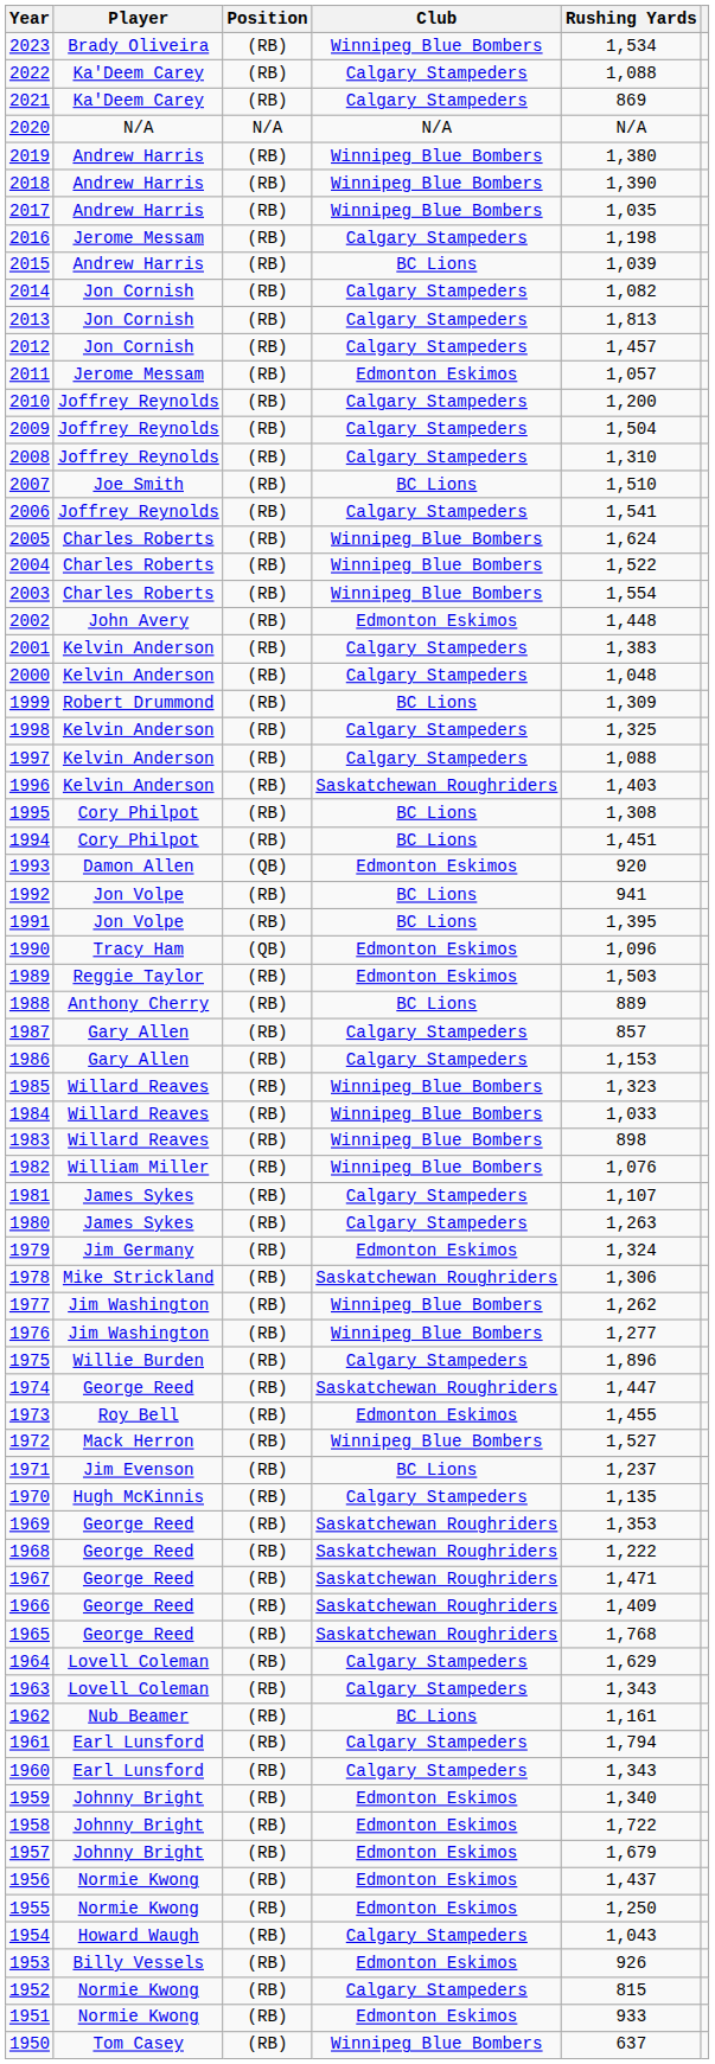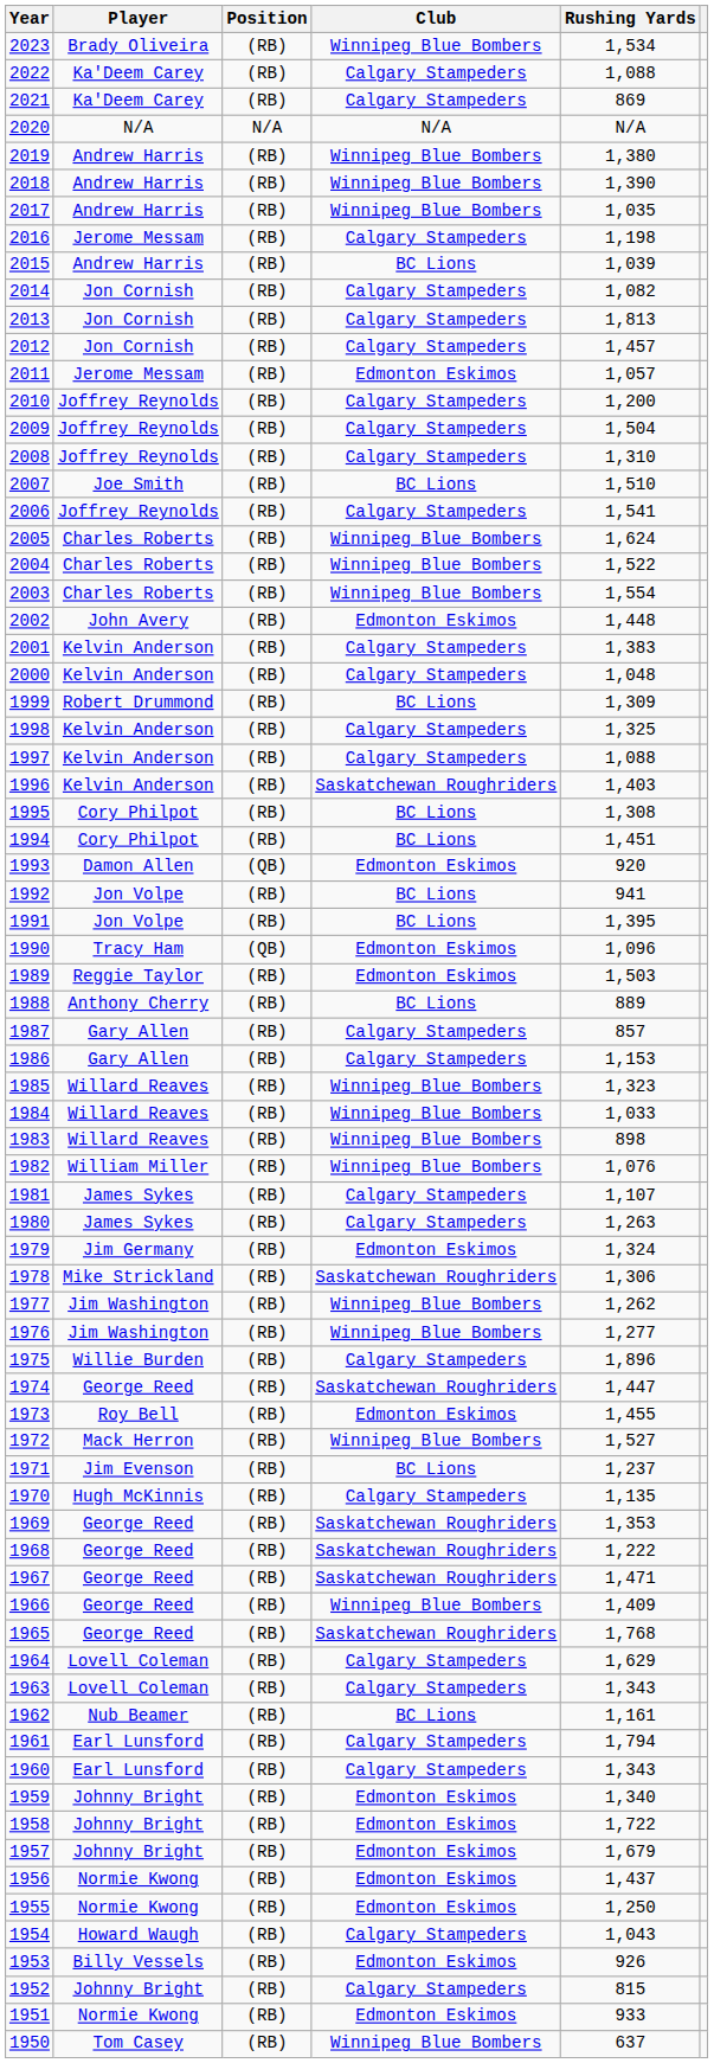 <table class="wikitable sortable" style="text-align:center">
 <tr>
 <th>Year</th>
 <th>Player</th>
 <th>Position</th>
 <th>Club</th>
 <th data-sort-type=number>Rushing Yards</th>
 <th class="unsortable"></th>
 </tr>
 <tr>
 <td><a href='#'>2023</a></td>
 <td><a href='#'>Brady Oliveira</a></td>
 <td>(RB)</td>
 <td><a href='#'>Winnipeg Blue Bombers</a></td>
 <td>1,534</td>
 <td></td>
 </tr>
 <tr>
 <td><a href='#'>2022</a></td>
 <td><a href='#'>Ka'Deem Carey</a></td>
 <td>(RB)</td>
 <td><a href='#'>Calgary Stampeders</a></td>
 <td>1,088</td>
 <td></td>
 </tr>
 <tr>
 <td><a href='#'>2021</a></td>
 <td><a href='#'>Ka'Deem Carey</a></td>
 <td>(RB)</td>
 <td><a href='#'>Calgary Stampeders</a></td>
 <td>869</td>
 <td></td>
 </tr>
 <tr>
 <td><a href='#'>2020</a></td>
 <td>N/A</td>
 <td>N/A</td>
 <td>N/A</td>
 <td>N/A</td>
 <td></td>
 </tr>
 <tr>
 <td><a href='#'>2019</a></td>
 <td><a href='#'>Andrew Harris</a></td>
 <td>(RB)</td>
 <td><a href='#'>Winnipeg Blue Bombers</a></td>
 <td>1,380</td>
 <td></td>
 </tr>
 <tr>
 <td><a href='#'>2018</a></td>
 <td><a href='#'>Andrew Harris</a></td>
 <td>(RB)</td>
 <td><a href='#'>Winnipeg Blue Bombers</a></td>
 <td>1,390</td>
 <td></td>
 </tr>
 <tr>
 <td><a href='#'>2017</a></td>
 <td><a href='#'>Andrew Harris</a></td>
 <td>(RB)</td>
 <td><a href='#'>Winnipeg Blue Bombers</a></td>
 <td>1,035</td>
 <td></td>
 </tr>
 <tr>
 <td><a href='#'>2016</a></td>
 <td><a href='#'>Jerome Messam</a></td>
 <td>(RB)</td>
 <td><a href='#'>Calgary Stampeders</a></td>
 <td>1,198</td>
 <td></td>
 </tr>
 <tr>
 <td><a href='#'>2015</a></td>
 <td><a href='#'>Andrew Harris</a></td>
 <td>(RB)</td>
 <td><a href='#'>BC Lions</a></td>
 <td>1,039</td>
 <td></td>
 </tr>
 <tr>
 <td><a href='#'>2014</a></td>
 <td><a href='#'>Jon Cornish</a></td>
 <td>(RB)</td>
 <td><a href='#'>Calgary Stampeders</a></td>
 <td>1,082</td>
 <td></td>
 </tr>
 <tr>
 <td><a href='#'>2013</a></td>
 <td><a href='#'>Jon Cornish</a></td>
 <td>(RB)</td>
 <td><a href='#'>Calgary Stampeders</a></td>
 <td>1,813</td>
 <td></td>
 </tr>
 <tr>
 <td><a href='#'>2012</a></td>
 <td><a href='#'>Jon Cornish</a></td>
 <td>(RB)</td>
 <td><a href='#'>Calgary Stampeders</a></td>
 <td>1,457</td>
 <td></td>
 </tr>
 <tr>
 <td><a href='#'>2011</a></td>
 <td><a href='#'>Jerome Messam</a></td>
 <td>(RB)</td>
 <td><a href='#'>Edmonton Eskimos</a></td>
 <td>1,057</td>
 <td></td>
 </tr>
 <tr>
 <td><a href='#'>2010</a></td>
 <td><a href='#'>Joffrey Reynolds</a></td>
 <td>(RB)</td>
 <td><a href='#'>Calgary Stampeders</a></td>
 <td>1,200</td>
 <td></td>
 </tr>
 <tr>
 <td><a href='#'>2009</a></td>
 <td><a href='#'>Joffrey Reynolds</a></td>
 <td>(RB)</td>
 <td><a href='#'>Calgary Stampeders</a></td>
 <td>1,504</td>
 <td></td>
 </tr>
 <tr>
 <td><a href='#'>2008</a></td>
 <td><a href='#'>Joffrey Reynolds</a></td>
 <td>(RB)</td>
 <td><a href='#'>Calgary Stampeders</a></td>
 <td>1,310</td>
 <td></td>
 </tr>
 <tr>
 <td><a href='#'>2007</a></td>
 <td><a href='#'>Joe Smith</a></td>
 <td>(RB)</td>
 <td><a href='#'>BC Lions</a></td>
 <td>1,510</td>
 <td></td>
 </tr>
 <tr>
 <td><a href='#'>2006</a></td>
 <td><a href='#'>Joffrey Reynolds</a></td>
 <td>(RB)</td>
 <td><a href='#'>Calgary Stampeders</a></td>
 <td>1,541</td>
 <td></td>
 </tr>
 <tr>
 <td><a href='#'>2005</a></td>
 <td><a href='#'>Charles Roberts</a></td>
 <td>(RB)</td>
 <td><a href='#'>Winnipeg Blue Bombers</a></td>
 <td>1,624</td>
 <td></td>
 </tr>
 <tr>
 <td><a href='#'>2004</a></td>
 <td><a href='#'>Charles Roberts</a></td>
 <td>(RB)</td>
 <td><a href='#'>Winnipeg Blue Bombers</a></td>
 <td>1,522</td>
 <td></td>
 </tr>
 <tr>
 <td><a href='#'>2003</a></td>
 <td><a href='#'>Charles Roberts</a></td>
 <td>(RB)</td>
 <td><a href='#'>Winnipeg Blue Bombers</a></td>
 <td>1,554</td>
 <td></td>
 </tr>
 <tr>
 <td><a href='#'>2002</a></td>
 <td><a href='#'>John Avery</a></td>
 <td>(RB)</td>
 <td><a href='#'>Edmonton Eskimos</a></td>
 <td>1,448</td>
 <td></td>
 </tr>
 <tr>
 <td><a href='#'>2001</a></td>
 <td><a href='#'>Kelvin Anderson</a></td>
 <td>(RB)</td>
 <td><a href='#'>Calgary Stampeders</a></td>
 <td>1,383</td>
 <td></td>
 </tr>
 <tr>
 <td><a href='#'>2000</a></td>
 <td><a href='#'>Kelvin Anderson</a></td>
 <td>(RB)</td>
 <td><a href='#'>Calgary Stampeders</a></td>
 <td>1,048</td>
 <td></td>
 </tr>
 <tr>
 <td><a href='#'>1999</a></td>
 <td><a href='#'>Robert Drummond</a></td>
 <td>(RB)</td>
 <td><a href='#'>BC Lions</a></td>
 <td>1,309</td>
 <td></td>
 </tr>
 <tr>
 <td><a href='#'>1998</a></td>
 <td><a href='#'>Kelvin Anderson</a></td>
 <td>(RB)</td>
 <td><a href='#'>Calgary Stampeders</a></td>
 <td>1,325</td>
 <td></td>
 </tr>
 <tr>
 <td><a href='#'>1997</a></td>
 <td><a href='#'>Kelvin Anderson</a></td>
 <td>(RB)</td>
 <td><a href='#'>Calgary Stampeders</a></td>
 <td>1,088</td>
 <td></td>
 </tr>
 <tr>
 <td><a href='#'>1996</a></td>
 <td><a href='#'>Kelvin Anderson</a></td>
 <td>(RB)</td>
 <td><a href='#'>Saskatchewan Roughriders</a></td>
 <td>1,403</td>
 <td></td>
 </tr>
 <tr>
 <td><a href='#'>1995</a></td>
 <td><a href='#'>Cory Philpot</a></td>
 <td>(RB)</td>
 <td><a href='#'>BC Lions</a></td>
 <td>1,308</td>
 <td></td>
 </tr>
 <tr>
 <td><a href='#'>1994</a></td>
 <td><a href='#'>Cory Philpot</a></td>
 <td>(RB)</td>
 <td><a href='#'>BC Lions</a></td>
 <td>1,451</td>
 <td></td>
 </tr>
 <tr>
 <td><a href='#'>1993</a></td>
 <td><a href='#'>Damon Allen</a></td>
 <td>(QB)</td>
 <td><a href='#'>Edmonton Eskimos</a></td>
 <td>920</td>
 <td></td>
 </tr>
 <tr>
 <td><a href='#'>1992</a></td>
 <td><a href='#'>Jon Volpe</a></td>
 <td>(RB)</td>
 <td><a href='#'>BC Lions</a></td>
 <td>941</td>
 <td></td>
 </tr>
 <tr>
 <td><a href='#'>1991</a></td>
 <td><a href='#'>Jon Volpe</a></td>
 <td>(RB)</td>
 <td><a href='#'>BC Lions</a></td>
 <td>1,395</td>
 <td></td>
 </tr>
 <tr>
 <td><a href='#'>1990</a></td>
 <td><a href='#'>Tracy Ham</a></td>
 <td>(QB)</td>
 <td><a href='#'>Edmonton Eskimos</a></td>
 <td>1,096</td>
 <td></td>
 </tr>
 <tr>
 <td><a href='#'>1989</a></td>
 <td><a href='#'>Reggie Taylor</a></td>
 <td>(RB)</td>
 <td><a href='#'>Edmonton Eskimos</a></td>
 <td>1,503</td>
 <td></td>
 </tr>
 <tr>
 <td><a href='#'>1988</a></td>
 <td><a href='#'>Anthony Cherry</a></td>
 <td>(RB)</td>
 <td><a href='#'>BC Lions</a></td>
 <td>889</td>
 <td></td>
 </tr>
 <tr>
 <td><a href='#'>1987</a></td>
 <td><a href='#'>Gary Allen</a></td>
 <td>(RB)</td>
 <td><a href='#'>Calgary Stampeders</a></td>
 <td>857</td>
 <td></td>
 </tr>
 <tr>
 <td><a href='#'>1986</a></td>
 <td><a href='#'>Gary Allen</a></td>
 <td>(RB)</td>
 <td><a href='#'>Calgary Stampeders</a></td>
 <td>1,153</td>
 <td></td>
 </tr>
 <tr>
 <td><a href='#'>1985</a></td>
 <td><a href='#'>Willard Reaves</a></td>
 <td>(RB)</td>
 <td><a href='#'>Winnipeg Blue Bombers</a></td>
 <td>1,323</td>
 <td></td>
 </tr>
 <tr>
 <td><a href='#'>1984</a></td>
 <td><a href='#'>Willard Reaves</a></td>
 <td>(RB)</td>
 <td><a href='#'>Winnipeg Blue Bombers</a></td>
 <td>1,033</td>
 <td></td>
 </tr>
 <tr>
 <td><a href='#'>1983</a></td>
 <td><a href='#'>Willard Reaves</a></td>
 <td>(RB)</td>
 <td><a href='#'>Winnipeg Blue Bombers</a></td>
 <td>898</td>
 <td></td>
 </tr>
 <tr>
 <td><a href='#'>1982</a></td>
 <td><a href='#'>William Miller</a></td>
 <td>(RB)</td>
 <td><a href='#'>Winnipeg Blue Bombers</a></td>
 <td>1,076</td>
 <td></td>
 </tr>
 <tr>
 <td><a href='#'>1981</a></td>
 <td><a href='#'>James Sykes</a></td>
 <td>(RB)</td>
 <td><a href='#'>Calgary Stampeders</a></td>
 <td>1,107</td>
 <td></td>
 </tr>
 <tr>
 <td><a href='#'>1980</a></td>
 <td><a href='#'>James Sykes</a></td>
 <td>(RB)</td>
 <td><a href='#'>Calgary Stampeders</a></td>
 <td>1,263</td>
 <td></td>
 </tr>
 <tr>
 <td><a href='#'>1979</a></td>
 <td><a href='#'>Jim Germany</a></td>
 <td>(RB)</td>
 <td><a href='#'>Edmonton Eskimos</a></td>
 <td>1,324</td>
 <td></td>
 </tr>
 <tr>
 <td><a href='#'>1978</a></td>
 <td><a href='#'>Mike Strickland</a></td>
 <td>(RB)</td>
 <td><a href='#'>Saskatchewan Roughriders</a></td>
 <td>1,306</td>
 <td></td>
 </tr>
 <tr>
 <td><a href='#'>1977</a></td>
 <td><a href='#'>Jim Washington</a></td>
 <td>(RB)</td>
 <td><a href='#'>Winnipeg Blue Bombers</a></td>
 <td>1,262</td>
 <td></td>
 </tr>
 <tr>
 <td><a href='#'>1976</a></td>
 <td><a href='#'>Jim Washington</a></td>
 <td>(RB)</td>
 <td><a href='#'>Winnipeg Blue Bombers</a></td>
 <td>1,277</td>
 <td></td>
 </tr>
 <tr>
 <td><a href='#'>1975</a></td>
 <td><a href='#'>Willie Burden</a></td>
 <td>(RB)</td>
 <td><a href='#'>Calgary Stampeders</a></td>
 <td>1,896</td>
 <td></td>
 </tr>
 <tr>
 <td><a href='#'>1974</a></td>
 <td><a href='#'>George Reed</a></td>
 <td>(RB)</td>
 <td><a href='#'>Saskatchewan Roughriders</a></td>
 <td>1,447</td>
 <td></td>
 </tr>
 <tr>
 <td><a href='#'>1973</a></td>
 <td><a href='#'>Roy Bell</a></td>
 <td>(RB)</td>
 <td><a href='#'>Edmonton Eskimos</a></td>
 <td>1,455</td>
 <td></td>
 </tr>
 <tr>
 <td><a href='#'>1972</a></td>
 <td><a href='#'>Mack Herron</a></td>
 <td>(RB)</td>
 <td><a href='#'>Winnipeg Blue Bombers</a></td>
 <td>1,527</td>
 <td></td>
 </tr>
 <tr>
 <td><a href='#'>1971</a></td>
 <td><a href='#'>Jim Evenson</a></td>
 <td>(RB)</td>
 <td><a href='#'>BC Lions</a></td>
 <td>1,237</td>
 <td></td>
 </tr>
 <tr>
 <td><a href='#'>1970</a></td>
 <td><a href='#'>Hugh McKinnis</a></td>
 <td>(RB)</td>
 <td><a href='#'>Calgary Stampeders</a></td>
 <td>1,135</td>
 <td></td>
 </tr>
 <tr>
 <td><a href='#'>1969</a></td>
 <td><a href='#'>George Reed</a></td>
 <td>(RB)</td>
 <td><a href='#'>Saskatchewan Roughriders</a></td>
 <td>1,353</td>
 <td></td>
 </tr>
 <tr>
 <td><a href='#'>1968</a></td>
 <td><a href='#'>George Reed</a></td>
 <td>(RB)</td>
 <td><a href='#'>Saskatchewan Roughriders</a></td>
 <td>1,222</td>
 <td></td>
 </tr>
 <tr>
 <td><a href='#'>1967</a></td>
 <td><a href='#'>George Reed</a></td>
 <td>(RB)</td>
 <td><a href='#'>Saskatchewan Roughriders</a></td>
 <td>1,471</td>
 <td></td>
 </tr>
 <tr>
 <td><a href='#'>1966</a></td>
 <td><a href='#'>George Reed</a></td>
 <td>(RB)</td>
-<td><a href='#'>Saskatchewan Roughriders</a></td>
+<td><a href='#'>Winnipeg Blue Bombers</a></td>
 <td>1,409</td>
 <td></td>
 </tr>
 <tr>
 <td><a href='#'>1965</a></td>
 <td><a href='#'>George Reed</a></td>
 <td>(RB)</td>
 <td><a href='#'>Saskatchewan Roughriders</a></td>
 <td>1,768</td>
 <td></td>
 </tr>
 <tr>
 <td><a href='#'>1964</a></td>
 <td><a href='#'>Lovell Coleman</a></td>
 <td>(RB)</td>
 <td><a href='#'>Calgary Stampeders</a></td>
 <td>1,629</td>
 <td></td>
 </tr>
 <tr>
 <td><a href='#'>1963</a></td>
 <td><a href='#'>Lovell Coleman</a></td>
 <td>(RB)</td>
 <td><a href='#'>Calgary Stampeders</a></td>
 <td>1,343</td>
 <td></td>
 </tr>
 <tr>
 <td><a href='#'>1962</a></td>
 <td><a href='#'>Nub Beamer</a></td>
 <td>(RB)</td>
 <td><a href='#'>BC Lions</a></td>
 <td>1,161</td>
 <td></td>
 </tr>
 <tr>
 <td><a href='#'>1961</a></td>
 <td><a href='#'>Earl Lunsford</a></td>
 <td>(RB)</td>
 <td><a href='#'>Calgary Stampeders</a></td>
 <td>1,794</td>
 <td></td>
 </tr>
 <tr>
 <td><a href='#'>1960</a></td>
 <td><a href='#'>Earl Lunsford</a></td>
 <td>(RB)</td>
 <td><a href='#'>Calgary Stampeders</a></td>
 <td>1,343</td>
 <td></td>
 </tr>
 <tr>
 <td><a href='#'>1959</a></td>
 <td><a href='#'>Johnny Bright</a></td>
 <td>(RB)</td>
 <td><a href='#'>Edmonton Eskimos</a></td>
 <td>1,340</td>
 <td></td>
 </tr>
 <tr>
 <td><a href='#'>1958</a></td>
 <td><a href='#'>Johnny Bright</a></td>
 <td>(RB)</td>
 <td><a href='#'>Edmonton Eskimos</a></td>
 <td>1,722</td>
 <td></td>
 </tr>
 <tr>
 <td><a href='#'>1957</a></td>
 <td><a href='#'>Johnny Bright</a></td>
 <td>(RB)</td>
 <td><a href='#'>Edmonton Eskimos</a></td>
 <td>1,679</td>
 <td></td>
 </tr>
 <tr>
 <td><a href='#'>1956</a></td>
 <td><a href='#'>Normie Kwong</a></td>
 <td>(RB)</td>
 <td><a href='#'>Edmonton Eskimos</a></td>
 <td>1,437</td>
 <td></td>
 </tr>
 <tr>
 <td><a href='#'>1955</a></td>
 <td><a href='#'>Normie Kwong</a></td>
 <td>(RB)</td>
 <td><a href='#'>Edmonton Eskimos</a></td>
 <td>1,250</td>
 <td></td>
 </tr>
 <tr>
 <td><a href='#'>1954</a></td>
 <td><a href='#'>Howard Waugh</a></td>
 <td>(RB)</td>
 <td><a href='#'>Calgary Stampeders</a></td>
 <td>1,043</td>
 <td></td>
 </tr>
 <tr>
 <td><a href='#'>1953</a></td>
 <td><a href='#'>Billy Vessels</a></td>
 <td>(RB)</td>
 <td><a href='#'>Edmonton Eskimos</a></td>
 <td>926</td>
 <td></td>
 </tr>
 <tr>
 <td><a href='#'>1952</a></td>
-<td><a href='#'>Normie Kwong</a></td>
+<td><a href='#'>Johnny Bright</a></td>
 <td>(RB)</td>
 <td><a href='#'>Calgary Stampeders</a></td>
 <td>815</td>
 <td></td>
 </tr>
 <tr>
 <td><a href='#'>1951</a></td>
 <td><a href='#'>Normie Kwong</a></td>
 <td>(RB)</td>
 <td><a href='#'>Edmonton Eskimos</a></td>
 <td>933</td>
 <td></td>
 </tr>
 <tr>
 <td><a href='#'>1950</a></td>
 <td><a href='#'>Tom Casey</a></td>
 <td>(RB)</td>
 <td><a href='#'>Winnipeg Blue Bombers</a></td>
 <td>637</td>
 <td></td>
 </tr>
 </table>
